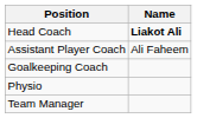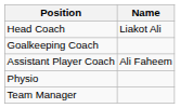 <table class="wikitable">
 <tr>
 <th>Position</th>
 <th>Name</th>
 </tr>
 <tr>
 <td>Head Coach</td>
-<td><strong> Liakot Ali</strong></td>
+<td> Liakot Ali</td>
+</tr>
+<tr>
+<td>Goalkeeping Coach</td>
+<td></td>
 </tr>
 <tr>
 <td>Assistant Player Coach</td>
 <td> Ali Faheem</td>
-</tr>
-<tr>
-<td>Goalkeeping Coach</td>
-<td></td>
 </tr>
 <tr>
 <td>Physio</td>
 <td></td>
 </tr>
 <tr>
 <td>Team Manager</td>
 <td></td>
 </tr>
 </table>
